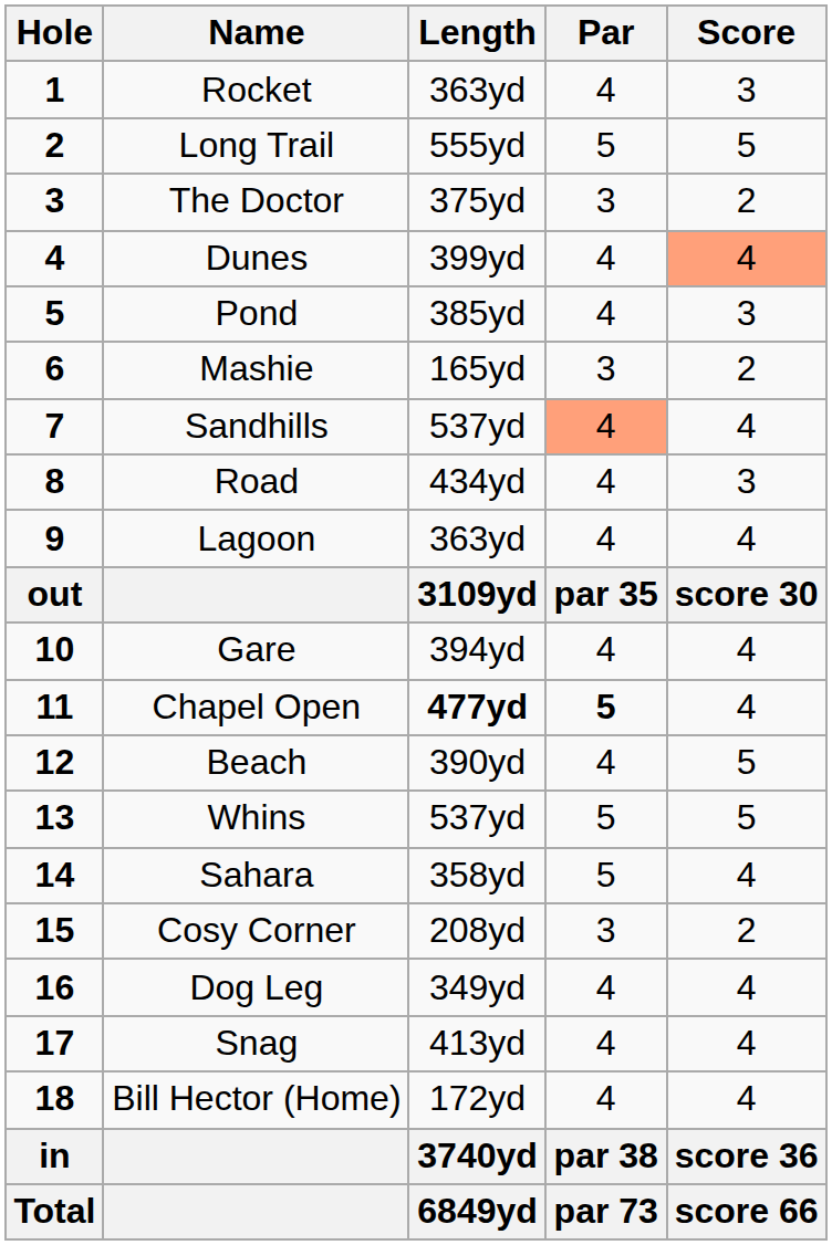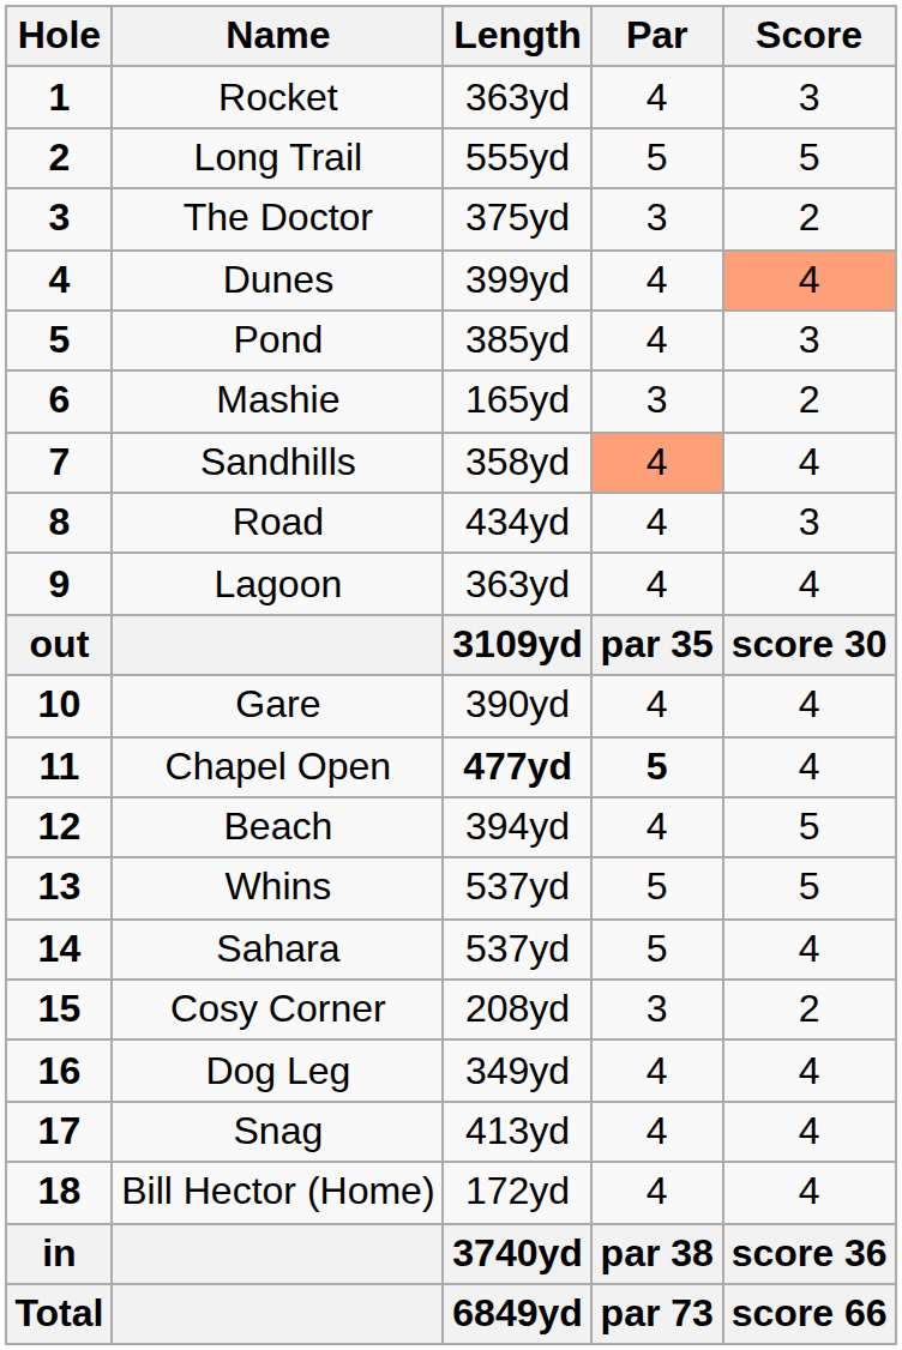 <table class="wikitable" style="text-align:center;">
 <tr>
 <th>Hole</th>
 <th>Name</th>
 <th>Length</th>
 <th>Par</th>
 <th>Score</th>
 </tr>
 <tr>
 <td><strong>1</strong></td>
 <td>Rocket</td>
 <td>363yd</td>
 <td>4</td>
 <td>3</td>
 </tr>
 <tr>
 <td><strong>2</strong></td>
 <td>Long Trail</td>
 <td>555yd</td>
 <td>5</td>
 <td>5</td>
 </tr>
 <tr>
 <td><strong>3</strong></td>
 <td>The Doctor</td>
 <td>375yd</td>
 <td>3</td>
 <td>2</td>
 </tr>
 <tr>
 <td><strong>4</strong></td>
 <td>Dunes</td>
 <td>399yd</td>
 <td>4</td>
 <td style="background: lightsalmon;">4</td>
 </tr>
 <tr>
 <td><strong>5</strong></td>
 <td>Pond</td>
 <td>385yd</td>
 <td>4</td>
 <td>3</td>
 </tr>
 <tr>
 <td><strong>6</strong></td>
 <td>Mashie</td>
 <td>165yd</td>
 <td>3</td>
 <td>2</td>
 </tr>
 <tr>
 <td><strong>7</strong></td>
 <td>Sandhills</td>
-<td>537yd</td>
+<td>358yd</td>
 <td style="background: lightsalmon;">4</td>
 <td>4</td>
 </tr>
 <tr>
 <td><strong>8</strong></td>
 <td>Road</td>
 <td>434yd</td>
 <td>4</td>
 <td>3</td>
 </tr>
 <tr>
 <td><strong>9</strong></td>
 <td>Lagoon</td>
 <td>363yd</td>
 <td>4</td>
 <td>4</td>
 </tr>
 <tr>
 <th><strong>out</strong></th>
 <th></th>
 <th>3109yd</th>
 <th>par 35</th>
 <th>score 30</th>
 </tr>
 <tr>
 <td><strong>10</strong></td>
 <td>Gare</td>
-<td>394yd</td>
+<td>390yd</td>
 <td>4</td>
 <td>4</td>
 </tr>
 <tr>
 <td><strong>11</strong></td>
 <td>Chapel Open</td>
 <td><strong>477yd</strong></td>
 <td><strong>5</strong></td>
 <td>4</td>
 </tr>
 <tr>
 <td><strong>12</strong></td>
 <td>Beach</td>
-<td>390yd</td>
+<td>394yd</td>
 <td>4</td>
 <td>5</td>
 </tr>
 <tr>
 <td><strong>13</strong></td>
 <td>Whins</td>
 <td>537yd</td>
 <td>5</td>
 <td>5</td>
 </tr>
 <tr>
 <td><strong>14</strong></td>
 <td>Sahara</td>
-<td>358yd</td>
+<td>537yd</td>
 <td>5</td>
 <td>4</td>
 </tr>
 <tr>
 <td><strong>15</strong></td>
 <td>Cosy Corner</td>
 <td>208yd</td>
 <td>3</td>
 <td>2</td>
 </tr>
 <tr>
 <td><strong>16</strong></td>
 <td>Dog Leg</td>
 <td>349yd</td>
 <td>4</td>
 <td>4</td>
 </tr>
 <tr>
 <td><strong>17</strong></td>
 <td>Snag</td>
 <td>413yd</td>
 <td>4</td>
 <td>4</td>
 </tr>
 <tr>
 <td><strong>18</strong></td>
 <td>Bill Hector (Home)</td>
 <td>172yd</td>
 <td>4</td>
 <td>4</td>
 </tr>
 <tr>
 <th><strong>in</strong></th>
 <th></th>
 <th>3740yd</th>
 <th>par 38</th>
 <th>score 36</th>
 </tr>
 <tr>
 <th><strong>Total</strong></th>
 <th></th>
 <th>6849yd</th>
 <th>par 73</th>
 <th>score 66</th>
 </tr>
 </table>
